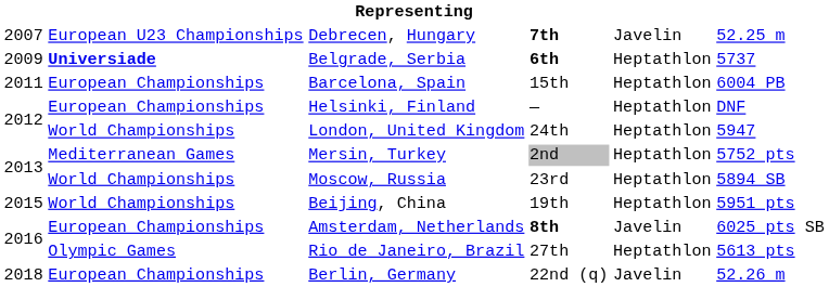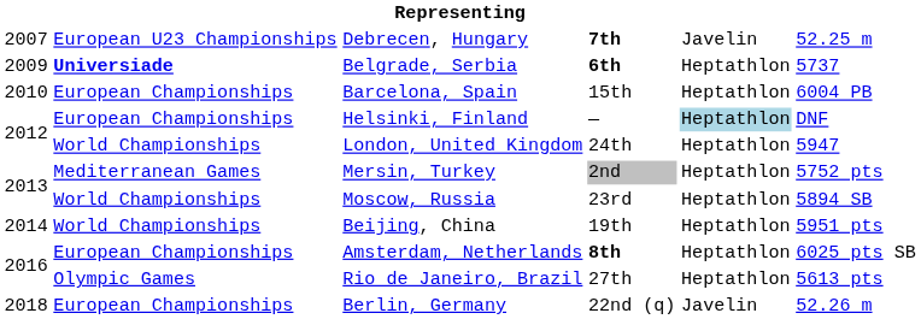 <table>
 <tr>
 <th colspan="6">Representing </th>
 </tr>
 <tr>
 <td>2007</td>
 <td><a href='#'>European U23 Championships</a></td>
 <td><a href='#'>Debrecen</a>, <a href='#'>Hungary</a></td>
 <td><strong>7th</strong></td>
 <td>Javelin</td>
 <td><a href='#'>52.25 m</a></td>
 </tr>
 <tr>
 <td>2009</td>
 <td><strong><a href='#'>Universiade</a></strong></td>
 <td><a href='#'>Belgrade, Serbia</a></td>
 <td><strong>6th</strong></td>
 <td>Heptathlon</td>
 <td><a href='#'>5737</a></td>
 </tr>
 <tr>
-<td>2011</td>
+<td>2010</td>
 <td><a href='#'>European Championships</a></td>
 <td><a href='#'>Barcelona, Spain</a></td>
 <td>15th</td>
 <td>Heptathlon</td>
 <td><a href='#'>6004 PB</a></td>
 </tr>
 <tr>
 <td rowspan=2>2012</td>
 <td><a href='#'>European Championships</a></td>
 <td><a href='#'>Helsinki, Finland</a></td>
 <td>—</td>
-<td>Heptathlon</td>
+<td style="background: lightblue;">Heptathlon</td>
 <td><a href='#'>DNF</a></td>
 </tr>
 <tr>
 <td><a href='#'>World Championships</a></td>
 <td><a href='#'>London, United Kingdom</a></td>
 <td>24th</td>
 <td>Heptathlon</td>
 <td><a href='#'>5947</a></td>
 </tr>
 <tr>
 <td rowspan=2>2013</td>
 <td><a href='#'>Mediterranean Games</a></td>
 <td><a href='#'>Mersin, Turkey</a></td>
 <td bgcolor="silver">2nd</td>
 <td>Heptathlon</td>
 <td><a href='#'>5752 pts</a></td>
 </tr>
 <tr>
 <td><a href='#'>World Championships</a></td>
 <td><a href='#'>Moscow, Russia</a></td>
 <td>23rd</td>
 <td>Heptathlon</td>
 <td><a href='#'>5894 SB</a></td>
 </tr>
 <tr>
-<td>2015</td>
+<td>2014</td>
 <td><a href='#'>World Championships</a></td>
 <td><a href='#'>Beijing</a>, China</td>
 <td>19th</td>
 <td>Heptathlon</td>
 <td><a href='#'>5951 pts</a></td>
 </tr>
 <tr>
 <td rowspan=2>2016</td>
 <td><a href='#'>European Championships</a></td>
 <td><a href='#'>Amsterdam, Netherlands</a></td>
 <td><strong>8th</strong></td>
-<td>Javelin</td>
+<td>Heptathlon</td>
 <td><a href='#'>6025 pts</a> SB</td>
 </tr>
 <tr>
 <td><a href='#'>Olympic Games</a></td>
 <td><a href='#'>Rio de Janeiro, Brazil</a></td>
 <td>27th</td>
 <td>Heptathlon</td>
 <td><a href='#'>5613 pts</a></td>
 </tr>
 <tr>
 <td>2018</td>
 <td><a href='#'>European Championships</a></td>
 <td><a href='#'>Berlin, Germany</a></td>
 <td>22nd (q)</td>
 <td>Javelin</td>
 <td><a href='#'>52.26 m</a></td>
 </tr>
 </table>
